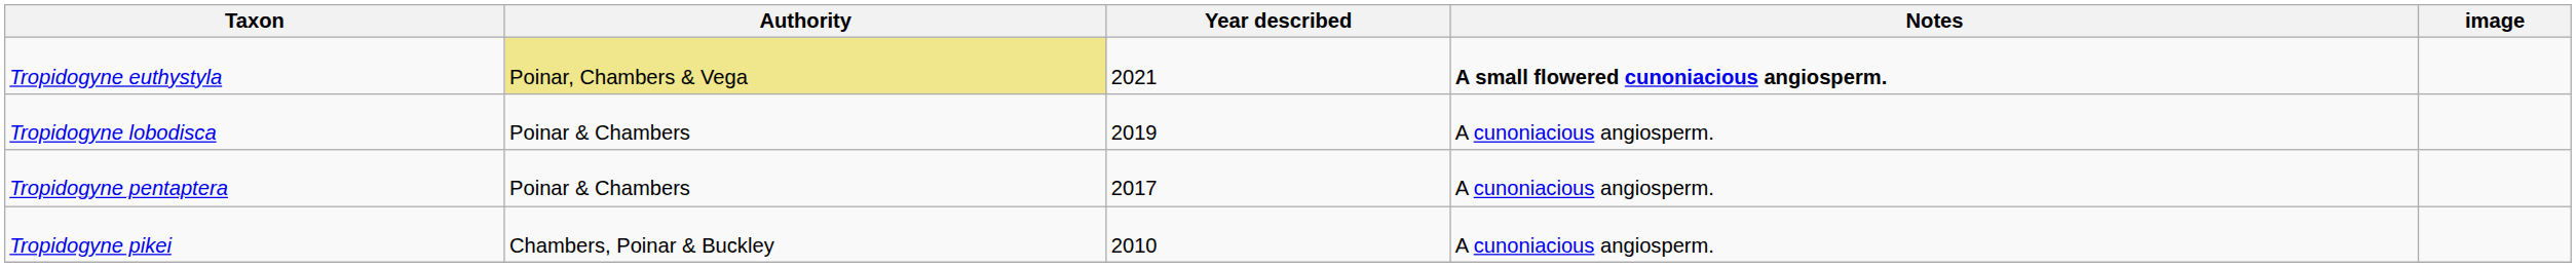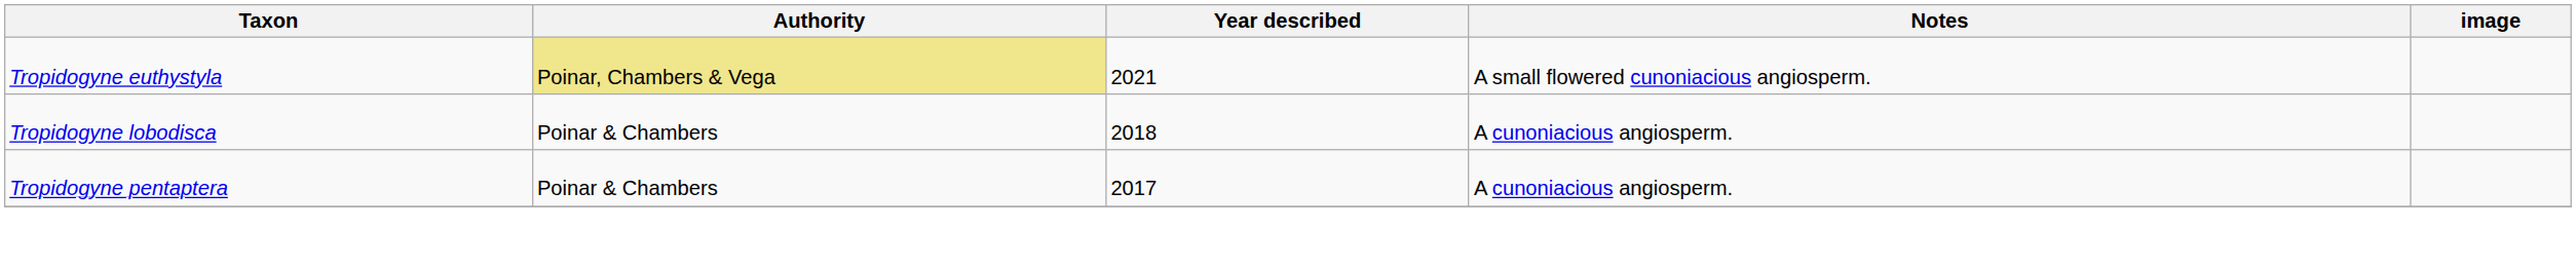 <table class="wikitable sortable" align="center" width="100%">
 <tr>
 <th>Taxon</th>
 <th>Authority</th>
 <th>Year described</th>
 <th>Notes</th>
 <th>image</th>
 </tr>
 <tr>
 <td><br><em><a href='#'>Tropidogyne euthystyla</a></em></td>
 <td style="background: khaki;"><br>Poinar, Chambers & Vega</td>
 <td><br>2021</td>
-<td><strong><br>A small flowered <a href='#'>cunoniacious</a> angiosperm.</strong></td>
+<td><br>A small flowered <a href='#'>cunoniacious</a> angiosperm.</td>
 <td></td>
 </tr>
 <tr>
 <td><br><em><a href='#'>Tropidogyne lobodisca</a></em></td>
 <td><br>Poinar & Chambers</td>
-<td><br>2019</td>
+<td><br>2018</td>
 <td><br>A <a href='#'>cunoniacious</a> angiosperm.</td>
 <td></td>
 </tr>
 <tr>
 <td><br><em><a href='#'>Tropidogyne pentaptera</a></em></td>
 <td><br>Poinar & Chambers</td>
 <td><br>2017</td>
 <td><br>A <a href='#'>cunoniacious</a> angiosperm.</td>
 <td></td>
 </tr>
 <tr>
-<td><br><em><a href='#'>Tropidogyne pikei</a></em></td>
-<td><br>Chambers, Poinar & Buckley</td>
-<td><br>2010</td>
-<td><br>A <a href='#'>cunoniacious</a> angiosperm.</td>
-<td></td>
-</tr>
-<tr>
 </tr>
 </table>
